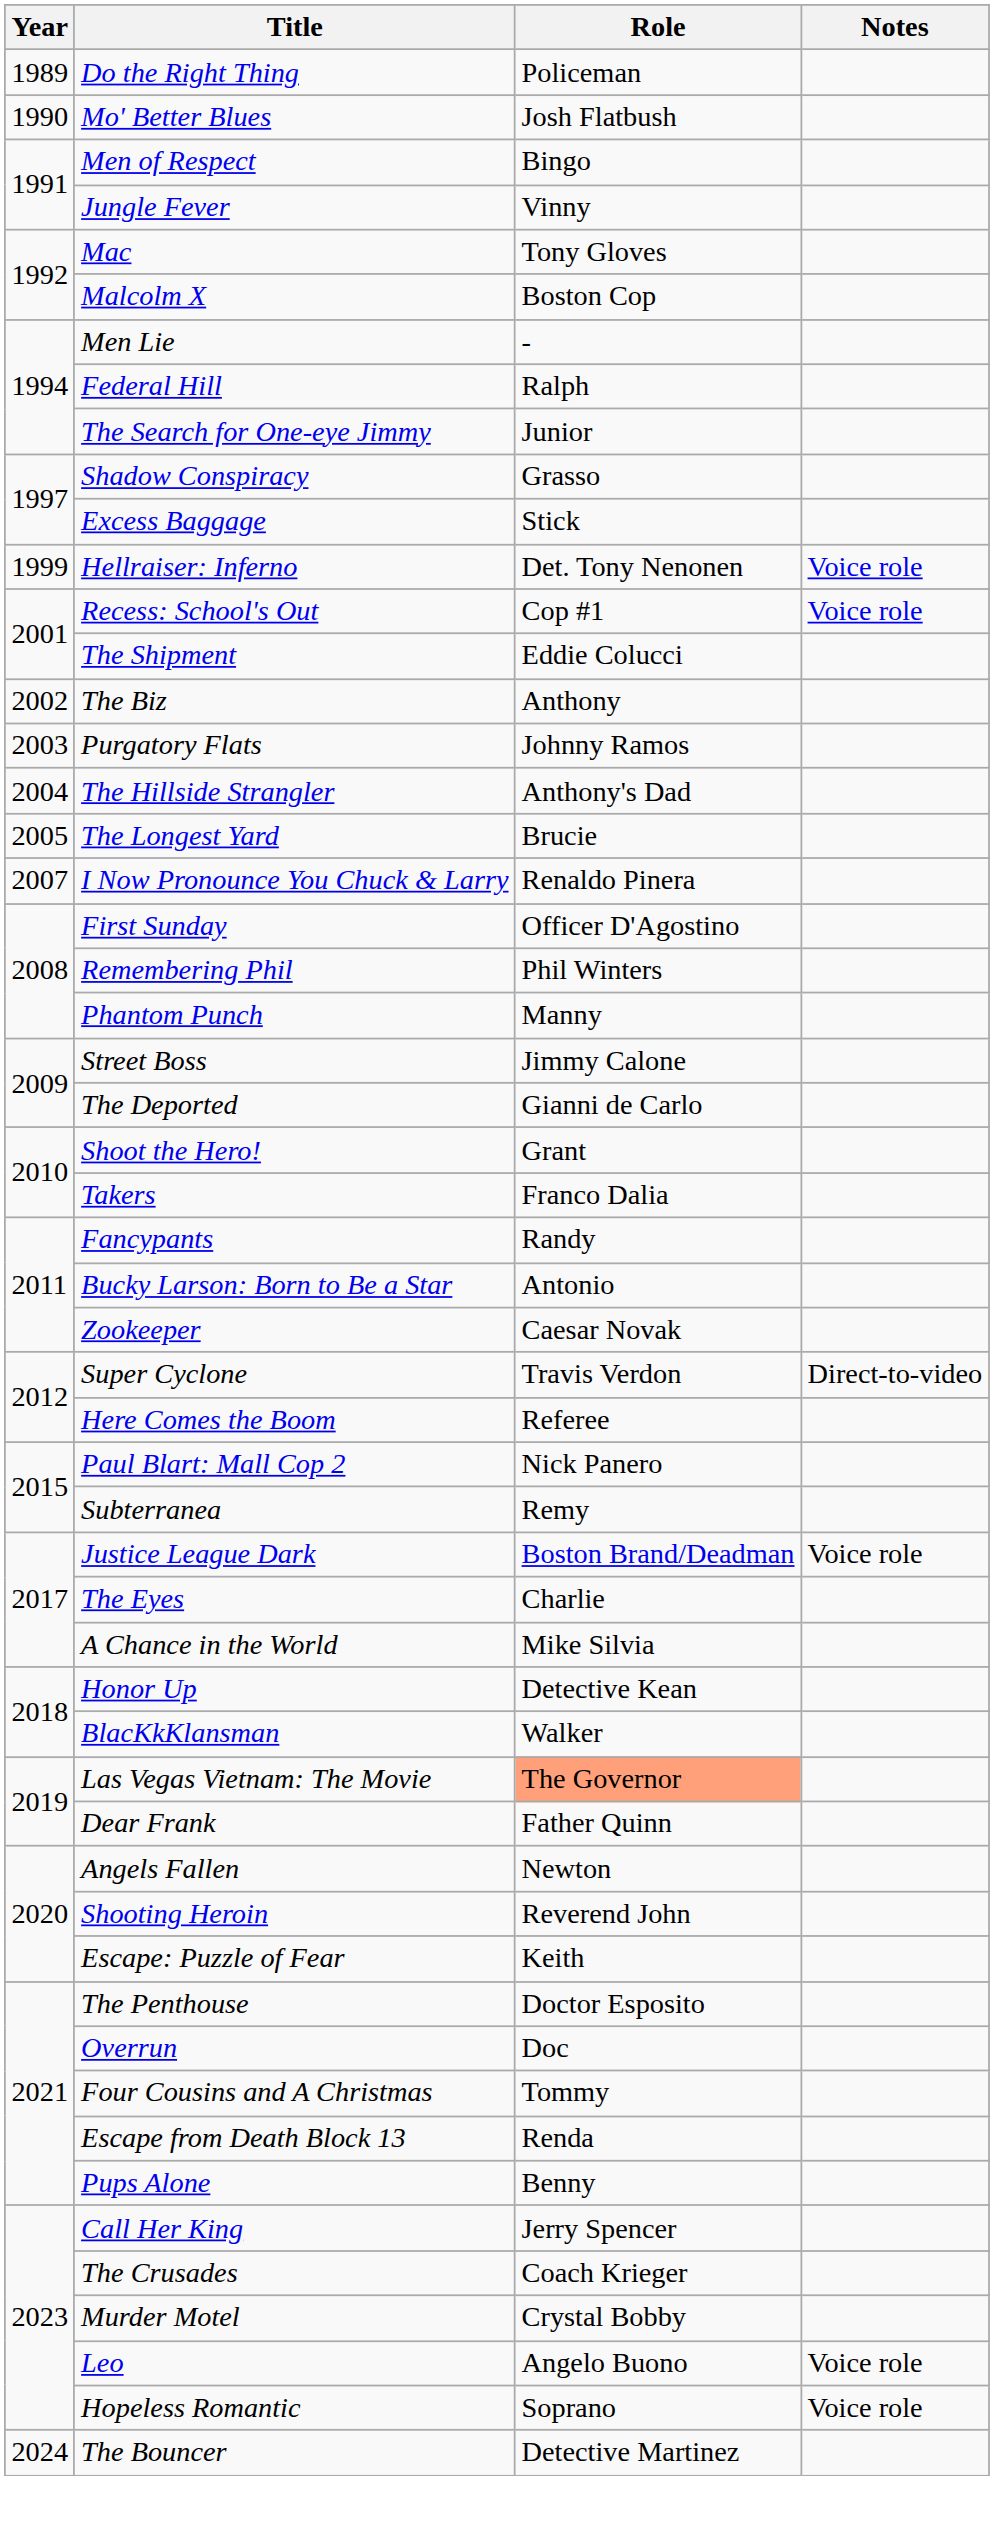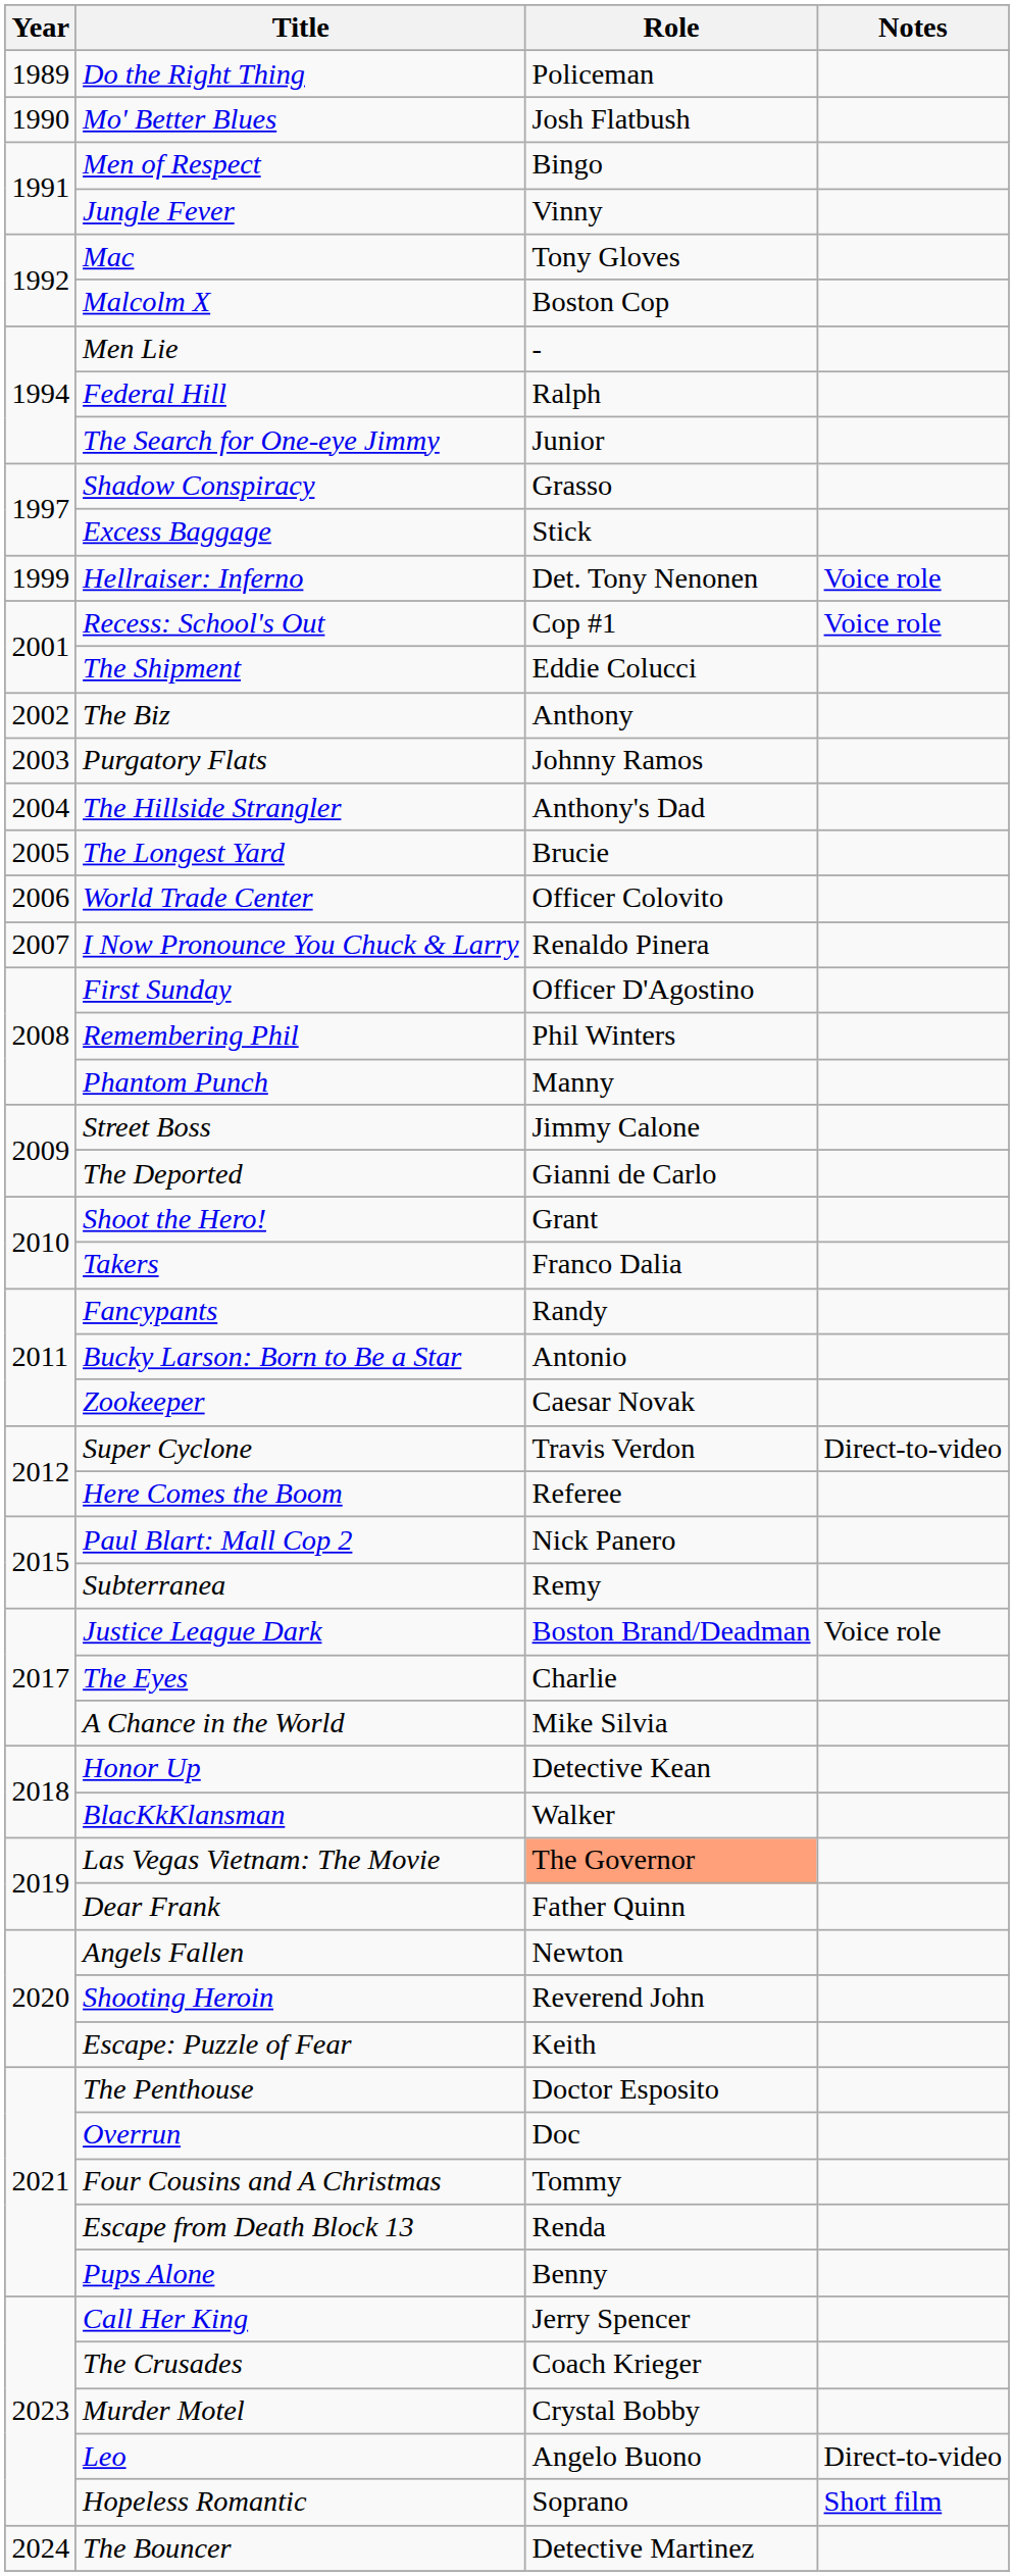 <table class="wikitable sortable">
 <tr>
 <th>Year</th>
 <th>Title</th>
 <th>Role</th>
 <th>Notes</th>
 </tr>
 <tr>
 <td>1989</td>
 <td><em><a href='#'>Do the Right Thing</a></em></td>
 <td>Policeman</td>
 <td></td>
 </tr>
 <tr>
 <td>1990</td>
 <td><em><a href='#'>Mo' Better Blues</a></em></td>
 <td>Josh Flatbush</td>
 <td></td>
 </tr>
 <tr>
 <td rowspan=2>1991</td>
 <td><em><a href='#'>Men of Respect</a></em></td>
 <td>Bingo</td>
 <td></td>
 </tr>
 <tr>
 <td><em><a href='#'>Jungle Fever</a></em></td>
 <td>Vinny</td>
 <td></td>
 </tr>
 <tr>
 <td rowspan="2">1992</td>
 <td><em><a href='#'>Mac</a></em></td>
 <td>Tony Gloves</td>
 <td></td>
 </tr>
 <tr>
 <td><em><a href='#'>Malcolm X</a></em></td>
 <td>Boston Cop</td>
 <td></td>
 </tr>
 <tr>
 <td rowspan=3>1994</td>
 <td><em>Men Lie</em></td>
 <td>-</td>
 <td></td>
 </tr>
 <tr>
 <td><em><a href='#'>Federal Hill</a></em></td>
 <td>Ralph</td>
 <td></td>
 </tr>
 <tr>
 <td><em><a href='#'>The Search for One-eye Jimmy</a></em></td>
 <td>Junior</td>
 <td></td>
 </tr>
 <tr>
 <td rowspan=2>1997</td>
 <td><em><a href='#'>Shadow Conspiracy</a></em></td>
 <td>Grasso</td>
 <td></td>
 </tr>
 <tr>
 <td><em><a href='#'>Excess Baggage</a></em></td>
 <td>Stick</td>
 <td></td>
 </tr>
 <tr>
 <td>1999</td>
 <td><em><a href='#'>Hellraiser: Inferno</a></em></td>
 <td>Det. Tony Nenonen</td>
 <td><a href='#'>Voice role</a></td>
 </tr>
 <tr>
 <td rowspan=2>2001</td>
 <td><em><a href='#'>Recess: School's Out</a></em></td>
 <td>Cop #1</td>
 <td><a href='#'>Voice role</a></td>
 </tr>
 <tr>
 <td><em><a href='#'>The Shipment</a></em></td>
 <td>Eddie Colucci</td>
 <td></td>
 </tr>
 <tr>
 <td>2002</td>
 <td><em>The Biz</em></td>
 <td>Anthony</td>
 <td></td>
 </tr>
 <tr>
 <td>2003</td>
 <td><em>Purgatory Flats</em></td>
 <td>Johnny Ramos</td>
 <td></td>
 </tr>
 <tr>
 <td>2004</td>
 <td><em><a href='#'>The Hillside Strangler</a></em></td>
 <td>Anthony's Dad</td>
 <td></td>
 </tr>
 <tr>
 <td>2005</td>
 <td><em><a href='#'>The Longest Yard</a></em></td>
 <td>Brucie</td>
+<td></td>
+</tr>
+<tr>
+<td>2006</td>
+<td><em><a href='#'>World Trade Center</a></em></td>
+<td>Officer Colovito</td>
 <td></td>
 </tr>
 <tr>
 <td>2007</td>
 <td><em><a href='#'>I Now Pronounce You Chuck & Larry</a></em></td>
 <td>Renaldo Pinera</td>
 <td></td>
 </tr>
 <tr>
 <td rowspan=3>2008</td>
 <td><em><a href='#'>First Sunday</a></em></td>
 <td>Officer D'Agostino</td>
 <td></td>
 </tr>
 <tr>
 <td><em><a href='#'>Remembering Phil</a></em></td>
 <td>Phil Winters</td>
 <td></td>
 </tr>
 <tr>
 <td><em><a href='#'>Phantom Punch</a></em></td>
 <td>Manny</td>
 <td></td>
 </tr>
 <tr>
 <td rowspan=2>2009</td>
 <td><em>Street Boss</em></td>
 <td>Jimmy Calone</td>
 <td></td>
 </tr>
 <tr>
 <td><em>The Deported</em></td>
 <td>Gianni de Carlo</td>
 <td></td>
 </tr>
 <tr>
 <td rowspan=2>2010</td>
 <td><em><a href='#'>Shoot the Hero!</a></em></td>
 <td>Grant</td>
 <td></td>
 </tr>
 <tr>
 <td><em><a href='#'>Takers</a></em></td>
 <td>Franco Dalia</td>
 <td></td>
 </tr>
 <tr>
 <td rowspan=3>2011</td>
 <td><em><a href='#'>Fancypants</a></em></td>
 <td>Randy</td>
 <td></td>
 </tr>
 <tr>
 <td><em><a href='#'>Bucky Larson: Born to Be a Star</a></em></td>
 <td>Antonio</td>
 <td></td>
 </tr>
 <tr>
 <td><em><a href='#'>Zookeeper</a></em></td>
 <td>Caesar Novak</td>
 <td></td>
 </tr>
 <tr>
 <td rowspan=2>2012</td>
 <td><em>Super Cyclone</em></td>
 <td>Travis Verdon</td>
 <td>Direct-to-video</td>
 </tr>
 <tr>
 <td><em><a href='#'>Here Comes the Boom</a></em></td>
 <td>Referee</td>
 <td></td>
 </tr>
 <tr>
 <td rowspan=2>2015</td>
 <td><em><a href='#'>Paul Blart: Mall Cop 2</a></em></td>
 <td>Nick Panero</td>
 <td></td>
 </tr>
 <tr>
 <td><em>Subterranea</em></td>
 <td>Remy</td>
 <td></td>
 </tr>
 <tr>
 <td rowspan=3>2017</td>
 <td><em><a href='#'>Justice League Dark</a></em></td>
 <td><a href='#'>Boston Brand/Deadman</a></td>
 <td>Voice role</td>
 </tr>
 <tr>
 <td><em><a href='#'>The Eyes</a></em></td>
 <td>Charlie</td>
 <td></td>
 </tr>
 <tr>
 <td><em>A Chance in the World</em></td>
 <td>Mike Silvia</td>
 <td></td>
 </tr>
 <tr>
 <td rowspan="2">2018</td>
 <td><em><a href='#'>Honor Up</a></em></td>
 <td>Detective Kean</td>
 <td></td>
 </tr>
 <tr>
 <td><em><a href='#'>BlacKkKlansman</a></em></td>
 <td>Walker</td>
 <td></td>
 </tr>
 <tr>
 <td rowspan="2">2019</td>
 <td><em>Las Vegas Vietnam: The Movie</em></td>
 <td style="background: lightsalmon;">The Governor</td>
 <td></td>
 </tr>
 <tr>
 <td><em>Dear Frank</em></td>
 <td>Father Quinn</td>
 <td></td>
 </tr>
 <tr>
 <td rowspan="3">2020</td>
 <td><em>Angels Fallen</em></td>
 <td>Newton</td>
 <td></td>
 </tr>
 <tr>
 <td><em><a href='#'>Shooting Heroin</a></em></td>
 <td>Reverend John</td>
 <td></td>
 </tr>
 <tr>
 <td><em>Escape: Puzzle of Fear</em></td>
 <td>Keith</td>
 <td></td>
 </tr>
 <tr>
 <td rowspan="5">2021</td>
 <td><em>The Penthouse</em></td>
 <td>Doctor Esposito</td>
 <td></td>
 </tr>
 <tr>
 <td><em><a href='#'>Overrun</a></em></td>
 <td>Doc</td>
 <td></td>
 </tr>
 <tr>
 <td><em>Four Cousins and A Christmas</em></td>
 <td>Tommy</td>
 <td></td>
 </tr>
 <tr>
 <td><em>Escape from Death Block 13</em></td>
 <td>Renda</td>
 <td></td>
 </tr>
 <tr>
 <td><em><a href='#'>Pups Alone</a></em></td>
 <td>Benny</td>
 <td></td>
 </tr>
 <tr>
 <td rowspan="5">2023</td>
 <td><em><a href='#'>Call Her King</a></em></td>
 <td>Jerry Spencer</td>
 <td></td>
 </tr>
 <tr>
 <td><em>The Crusades</em></td>
 <td>Coach Krieger</td>
 <td></td>
 </tr>
 <tr>
 <td><em>Murder Motel</em></td>
 <td>Crystal Bobby</td>
 <td></td>
 </tr>
 <tr>
 <td><em><a href='#'>Leo</a></em></td>
 <td>Angelo Buono</td>
-<td>Voice role</td>
+<td>Direct-to-video</td>
 </tr>
 <tr>
 <td><em>Hopeless Romantic</em></td>
 <td>Soprano</td>
-<td>Voice role</td>
+<td><a href='#'>Short film</a></td>
 </tr>
 <tr>
 <td>2024</td>
 <td><em>The Bouncer</em></td>
 <td>Detective Martinez</td>
 <td></td>
 </tr>
 </table>
